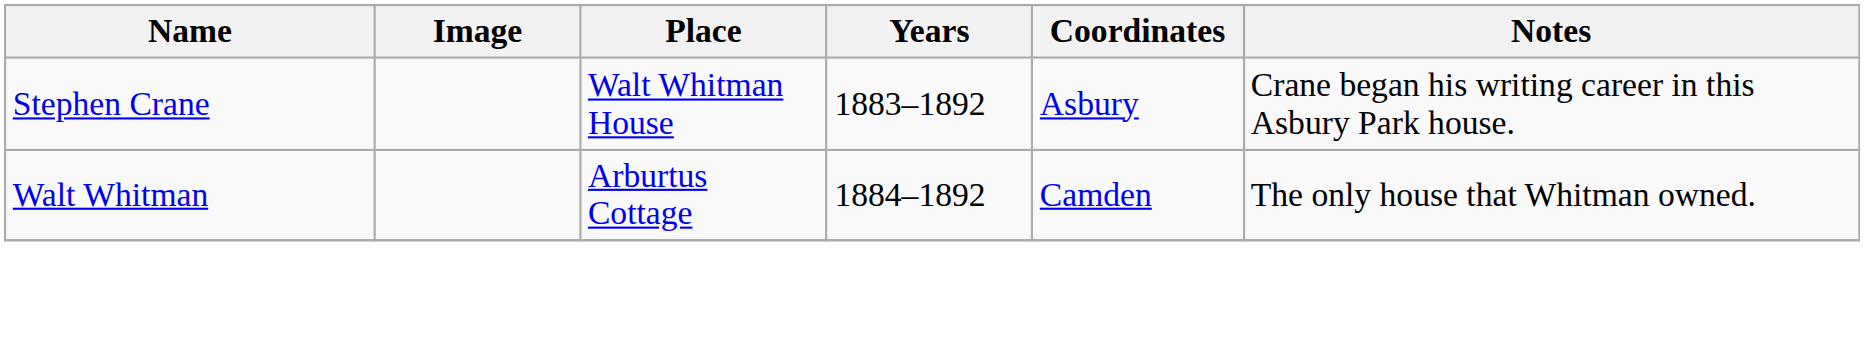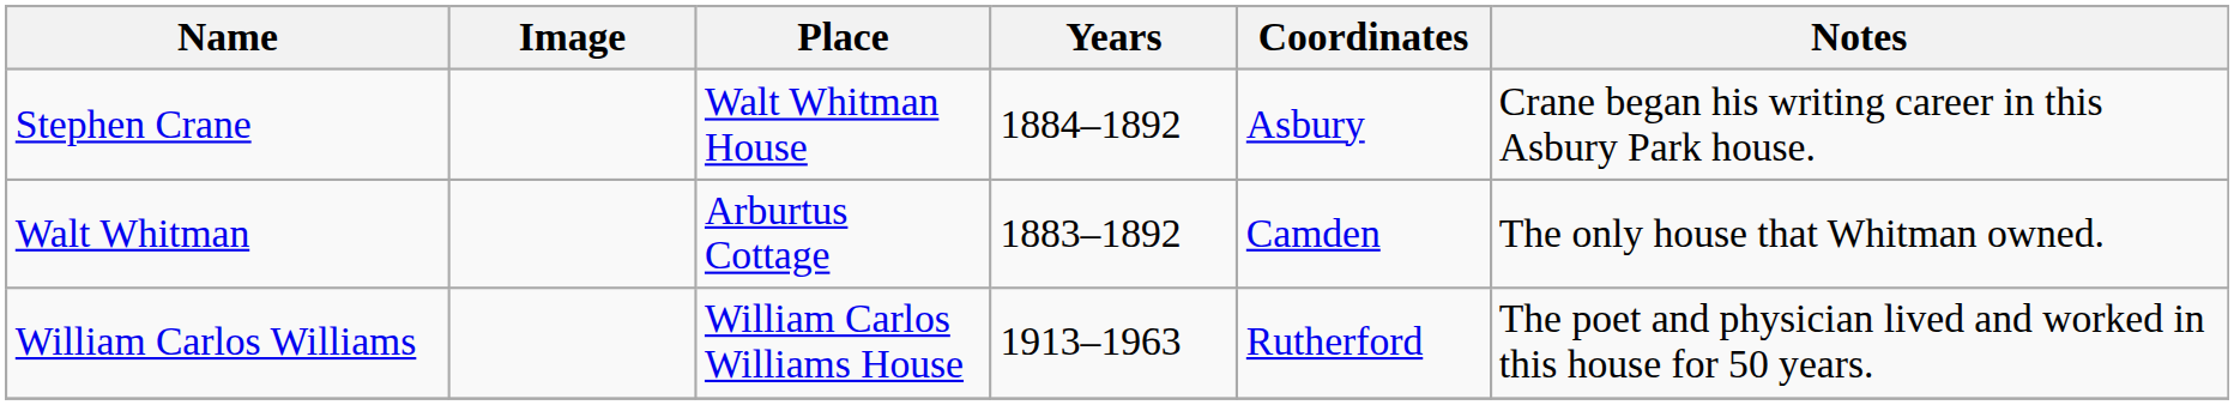 <table class="wikitable sortable" style="width: 100%">
 <tr>
 <th width="18%">Name</th>
 <th width="10%">Image</th>
 <th width="12%">Place</th>
 <th width="10%">Years</th>
 <th width="10%">Coordinates</th>
 <th width="30%">Notes</th>
 </tr>
 <tr>
 <td><a href='#'>Stephen Crane</a></td>
 <td></td>
 <td><a href='#'>Walt Whitman House</a></td>
-<td>1883–1892</td>
+<td>1884–1892</td>
 <td><a href='#'>Asbury</a> <br></td>
 <td>Crane began his writing career in this Asbury Park house.</td>
 </tr>
 <tr>
 <td><a href='#'>Walt Whitman</a></td>
 <td></td>
 <td><a href='#'>Arburtus Cottage</a></td>
-<td>1884–1892</td>
+<td>1883–1892</td>
 <td><a href='#'>Camden</a> <br> </td>
 <td>The only house that Whitman owned.</td>
 </tr>
 <tr>
+<td><a href='#'>William Carlos Williams</a></td>
+<td></td>
+<td><a href='#'>William Carlos Williams House</a></td>
+<td>1913–1963</td>
+<td><a href='#'>Rutherford</a> <br></td>
+<td>The poet and physician lived and worked in this house for 50 years.</td>
+</tr>
+<tr>
 </tr>
 </table>
